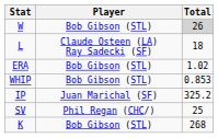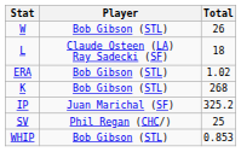 <table class="wikitable" style="text-align:center;">
 <tr>
 <th style="width:15%;">Stat</th>
 <th>Player</th>
 <th style="width:15%;">Total</th>
 </tr>
 <tr>
 <td><a href='#'>W</a></td>
 <td><a href='#'>Bob Gibson</a> (<a href='#'>STL</a>)</td>
-<td style="background: lightgrey;">26</td>
+<td>26</td>
 </tr>
 <tr>
 <td><a href='#'>L</a></td>
 <td><a href='#'>Claude Osteen</a> (<a href='#'>LA</a>)<br><a href='#'>Ray Sadecki</a> (<a href='#'>SF</a>)</td>
 <td>18</td>
 </tr>
 <tr>
 <td><a href='#'>ERA</a></td>
 <td><a href='#'>Bob Gibson</a> (<a href='#'>STL</a>)</td>
 <td>1.02</td>
 </tr>
 <tr>
-<td><a href='#'>WHIP</a></td>
+<td><a href='#'>K</a></td>
 <td><a href='#'>Bob Gibson</a> (<a href='#'>STL</a>)</td>
-<td>0.853</td>
+<td>268</td>
 </tr>
 <tr>
 <td><a href='#'>IP</a></td>
 <td><a href='#'>Juan Marichal</a> (<a href='#'>SF</a>)</td>
 <td>325.2</td>
 </tr>
 <tr>
 <td><a href='#'>SV</a></td>
 <td><a href='#'>Phil Regan</a> (<a href='#'>CHC</a>/)</td>
 <td>25</td>
 </tr>
 <tr>
-<td><a href='#'>K</a></td>
+<td><a href='#'>WHIP</a></td>
 <td><a href='#'>Bob Gibson</a> (<a href='#'>STL</a>)</td>
-<td>268</td>
+<td>0.853</td>
 </tr>
 </table>
